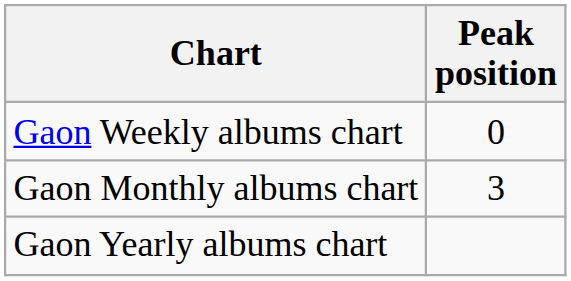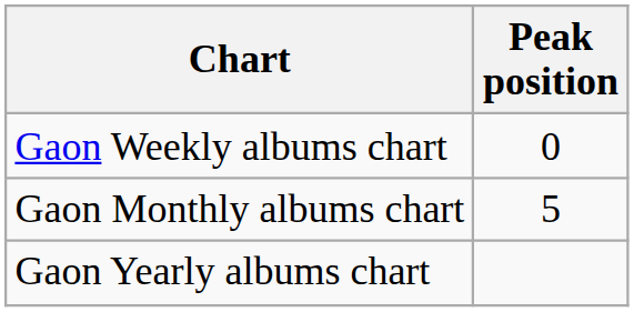 <table class="wikitable sortable">
 <tr>
 <th>Chart</th>
 <th>Peak<br>position</th>
 </tr>
 <tr>
 <td><a href='#'>Gaon</a> Weekly albums chart</td>
 <td align="center">0</td>
 </tr>
 <tr>
 <td>Gaon Monthly albums chart</td>
-<td align="center">3</td>
+<td align="center">5</td>
 </tr>
 <tr>
 <td>Gaon Yearly albums chart</td>
 <td align="center"></td>
 </tr>
 </table>
